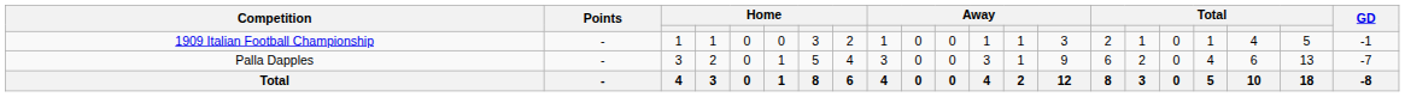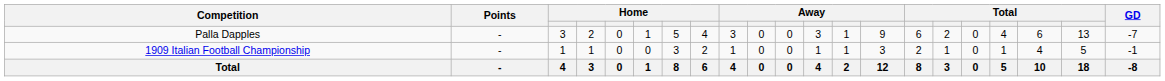 <table class="wikitable" style="font-size:90%;width:100%;margin:auto;clear:both;text-align:center;">
 <tr>
 <th rowspan="2">Competition</th>
 <th rowspan="2">Points</th>
 <th colspan="6">Home</th>
 <th colspan="6">Away</th>
 <th colspan="6">Total</th>
 <th rowspan="2"><a href='#'>GD</a></th>
 </tr>
 <tr>
 <th></th>
 <th></th>
 <th></th>
 <th></th>
 <th></th>
 <th></th>
 <th></th>
 <th></th>
 <th></th>
 <th></th>
 <th></th>
 <th></th>
 <th></th>
 <th></th>
 <th></th>
 <th></th>
 <th></th>
 <th></th>
 </tr>
 <tr>
+<td>Palla Dapples</td>
+<td>-</td>
+<td>3</td>
+<td>2</td>
+<td>0</td>
+<td>1</td>
+<td>5</td>
+<td>4</td>
+<td>3</td>
+<td>0</td>
+<td>0</td>
+<td>3</td>
+<td>1</td>
+<td>9</td>
+<td>6</td>
+<td>2</td>
+<td>0</td>
+<td>4</td>
+<td>6</td>
+<td>13</td>
+<td>-7</td>
+</tr>
+<tr>
 <td><a href='#'>1909 Italian Football Championship</a></td>
 <td>-</td>
 <td>1</td>
 <td>1</td>
 <td>0</td>
 <td>0</td>
 <td>3</td>
 <td>2</td>
 <td>1</td>
 <td>0</td>
 <td>0</td>
 <td>1</td>
 <td>1</td>
 <td>3</td>
 <td>2</td>
 <td>1</td>
 <td>0</td>
 <td>1</td>
 <td>4</td>
 <td>5</td>
 <td>-1</td>
-</tr>
-<tr>
-<td>Palla Dapples</td>
-<td>-</td>
-<td>3</td>
-<td>2</td>
-<td>0</td>
-<td>1</td>
-<td>5</td>
-<td>4</td>
-<td>3</td>
-<td>0</td>
-<td>0</td>
-<td>3</td>
-<td>1</td>
-<td>9</td>
-<td>6</td>
-<td>2</td>
-<td>0</td>
-<td>4</td>
-<td>6</td>
-<td>13</td>
-<td>-7</td>
 </tr>
 <tr>
 <th>Total</th>
 <th>-</th>
 <th>4</th>
 <th>3</th>
 <th>0</th>
 <th>1</th>
 <th>8</th>
 <th>6</th>
 <th>4</th>
 <th>0</th>
 <th>0</th>
 <th>4</th>
 <th>2</th>
 <th>12</th>
 <th>8</th>
 <th>3</th>
 <th>0</th>
 <th>5</th>
 <th>10</th>
 <th>18</th>
 <th>-8</th>
 </tr>
 </table>
